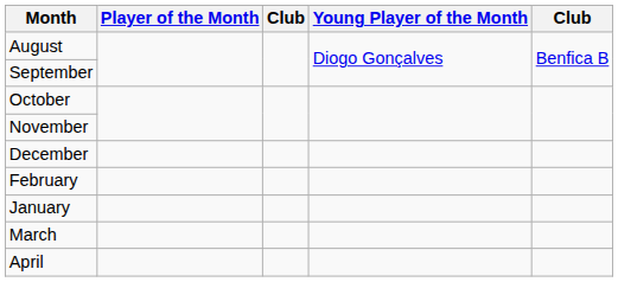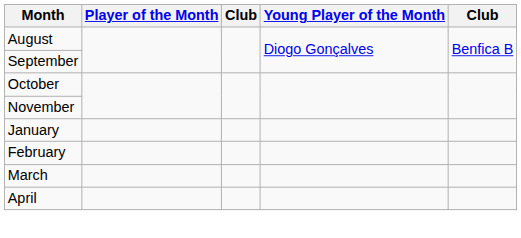 <table class="wikitable">
 <tr>
 <th>Month</th>
 <th><a href='#'>Player of the Month</a></th>
 <th>Club</th>
 <th><a href='#'>Young Player of the Month</a></th>
 <th>Club</th>
 </tr>
 <tr>
 <td>August</td>
 <td rowspan="2"></td>
 <td rowspan="2"></td>
 <td rowspan="2"> <a href='#'>Diogo Gonçalves</a></td>
 <td rowspan="2"><a href='#'>Benfica B</a></td>
 </tr>
 <tr>
 <td>September</td>
 </tr>
 <tr>
 <td>October</td>
 <td rowspan="2"></td>
 <td rowspan="2"></td>
 <td rowspan="2"></td>
 <td rowspan="2"></td>
 </tr>
 <tr>
 <td>November</td>
 </tr>
 <tr>
-<td>December</td>
+<td>January</td>
 <td></td>
 <td></td>
 <td></td>
 <td></td>
 </tr>
 <tr>
 <td>February</td>
-<td></td>
-<td></td>
-<td></td>
-<td></td>
-</tr>
-<tr>
-<td>January</td>
 <td></td>
 <td></td>
 <td></td>
 <td></td>
 </tr>
 <tr>
 <td>March</td>
 <td></td>
 <td></td>
 <td></td>
 <td></td>
 </tr>
 <tr>
 <td>April</td>
 <td></td>
 <td></td>
 <td></td>
 <td></td>
 </tr>
 </table>
